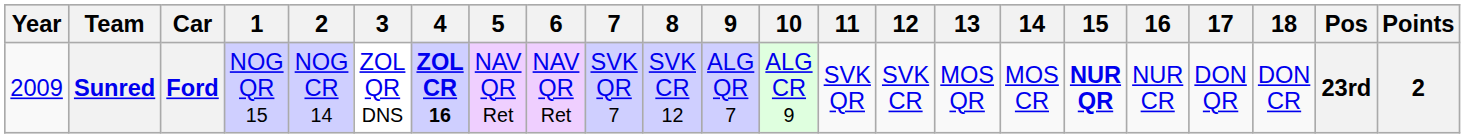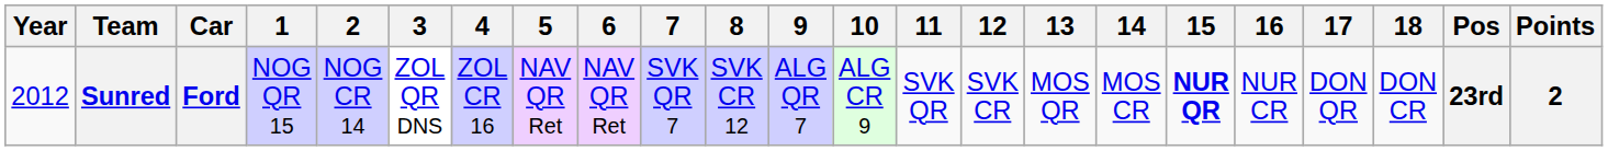 <table class="wikitable" border="1" style="text-align:center; font-size:90%;">
 <tr>
 <th>Year</th>
 <th>Team</th>
 <th>Car</th>
 <th>1</th>
 <th>2</th>
 <th>3</th>
 <th>4</th>
 <th>5</th>
 <th>6</th>
 <th>7</th>
 <th>8</th>
 <th>9</th>
 <th>10</th>
 <th>11</th>
 <th>12</th>
 <th>13</th>
 <th>14</th>
 <th>15</th>
 <th>16</th>
 <th>17</th>
 <th>18</th>
 <th>Pos</th>
 <th>Points</th>
 </tr>
 <tr>
-<td><a href='#'>2009</a></td>
+<td><a href='#'>2012</a></td>
 <th><a href='#'>Sunred</a></th>
 <th><a href='#'>Ford</a></th>
 <td style="background:#CFCFFF;"><a href='#'>NOG<br>QR</a><br><small>15<br></small></td>
 <td style="background:#CFCFFF;"><a href='#'>NOG<br>CR</a><br><small>14<br></small></td>
 <td style="background:#FFFFFF;"><a href='#'>ZOL<br>QR</a><br><small>DNS<br></small></td>
-<td style="background:#CFCFFF;"><strong><a href='#'>ZOL<br>CR</a><br><small>16<br></small></strong></td>
+<td style="background:#CFCFFF;"><a href='#'>ZOL<br>CR</a><br><small>16<br></small></td>
 <td style="background:#EFCFFF;"><a href='#'>NAV<br>QR</a><br><small>Ret<br></small></td>
 <td style="background:#EFCFFF;"><a href='#'>NAV<br>QR</a><br><small>Ret<br></small></td>
 <td style="background:#CFCFFF;"><a href='#'>SVK<br>QR</a><br><small>7<br></small></td>
 <td style="background:#CFCFFF;"><a href='#'>SVK<br>CR</a><br><small>12<br></small></td>
 <td style="background:#CFCFFF;"><a href='#'>ALG<br>QR</a><br><small>7<br></small></td>
 <td style="background:#DFFFDF;"><a href='#'>ALG<br>CR</a><br><small>9<br></small></td>
 <td><a href='#'>SVK<br>QR</a></td>
 <td><a href='#'>SVK<br>CR</a></td>
 <td><a href='#'>MOS<br>QR</a></td>
 <td><a href='#'>MOS<br>CR</a></td>
 <td><strong><a href='#'>NUR<br>QR</a></strong></td>
 <td><a href='#'>NUR<br>CR</a></td>
 <td><a href='#'>DON<br>QR</a></td>
 <td><a href='#'>DON<br>CR</a></td>
 <th>23rd</th>
 <th>2</th>
 </tr>
 </table>
